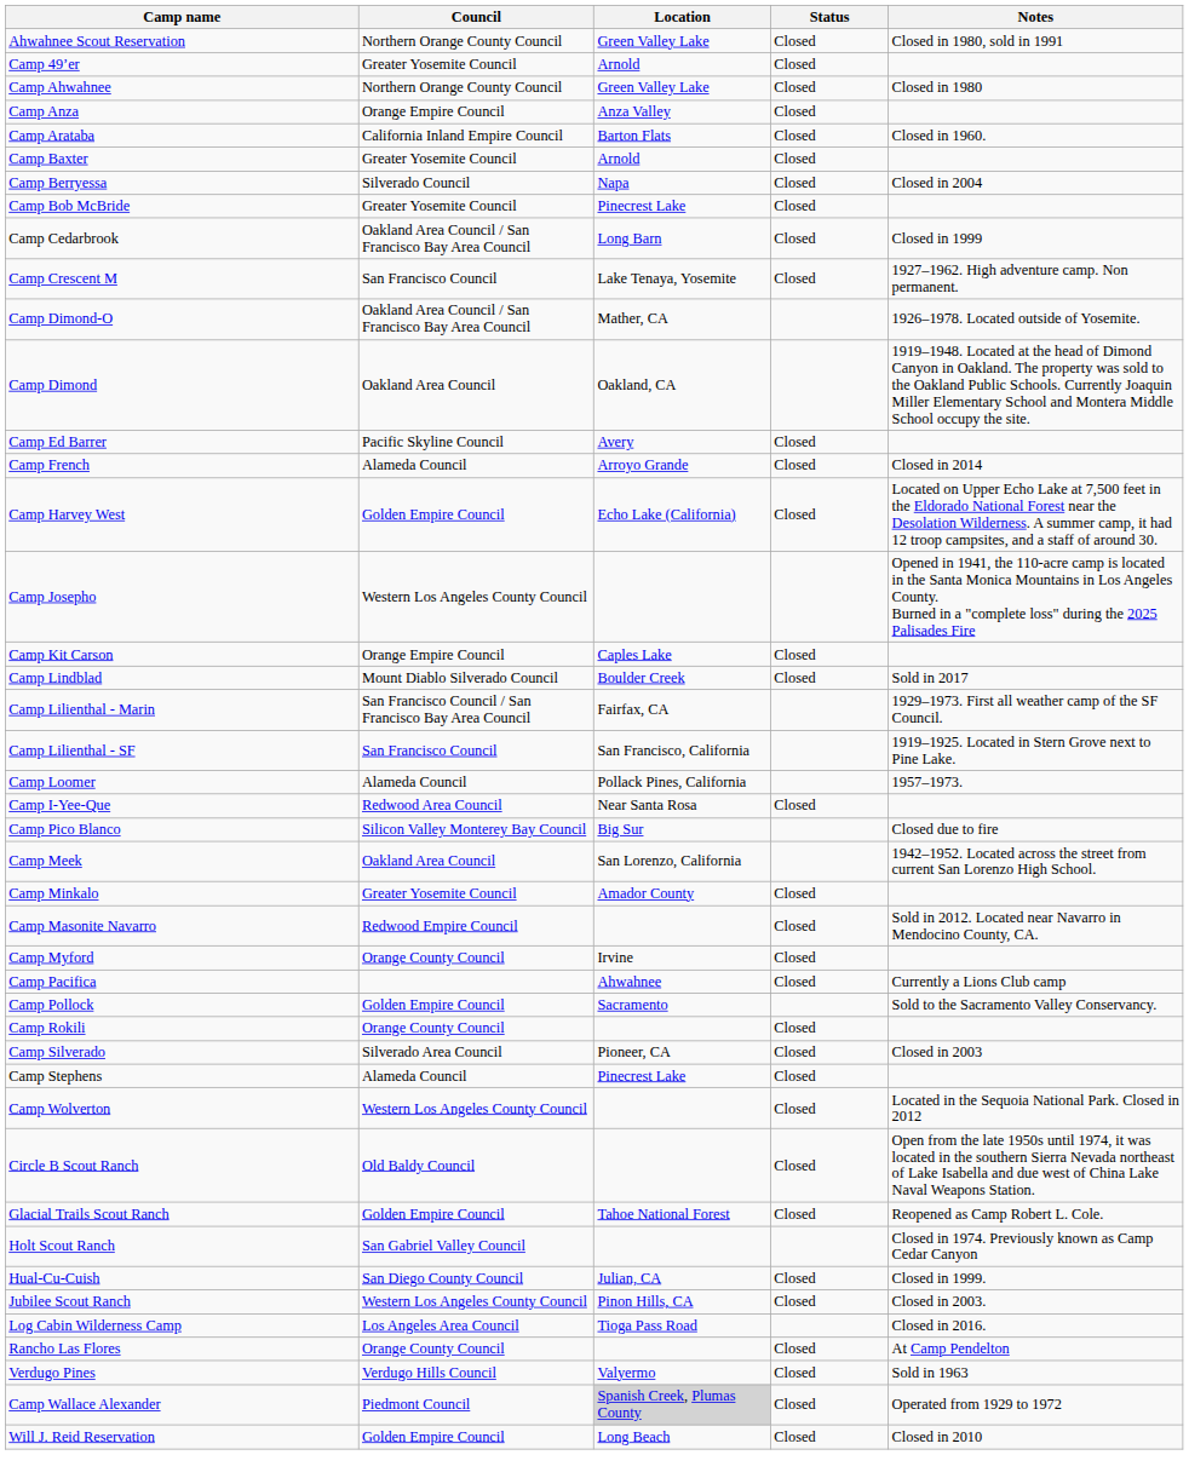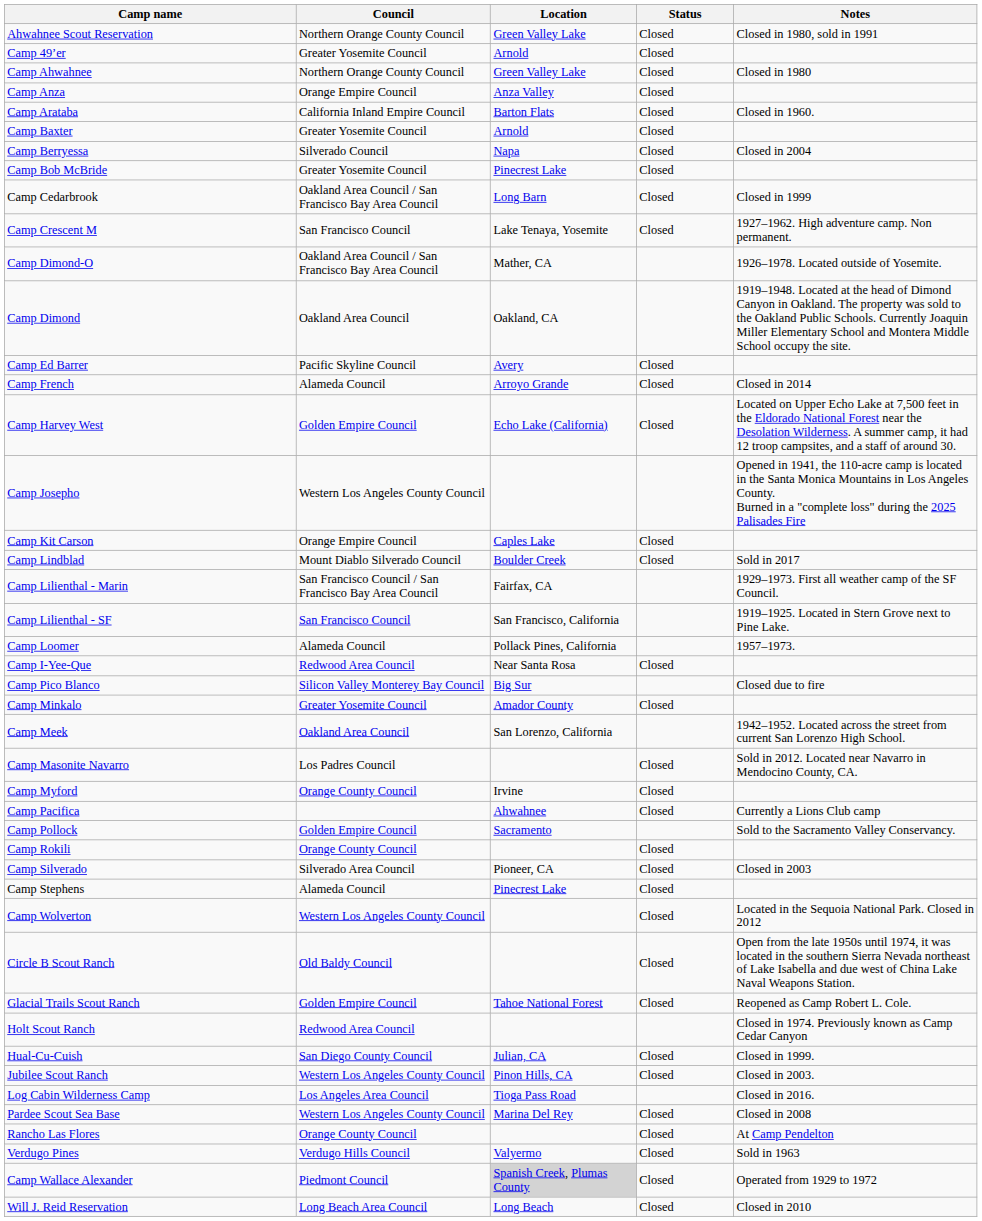 <table class="wikitable sortable" border="1" width="100%">
 <tr>
 <th scope="col" width="30%">Camp name</th>
 <th scope="col" width="20%">Council</th>
 <th scope="col" width="15%">Location</th>
 <th scope="col" width="10%">Status</th>
 <th scope="col" width="25%"  class="unsortable">Notes</th>
 </tr>
 <tr>
 <td><a href='#'>Ahwahnee Scout Reservation</a></td>
 <td>Northern Orange County Council</td>
 <td><a href='#'>Green Valley Lake</a></td>
 <td>Closed</td>
 <td>Closed in 1980, sold in 1991</td>
 </tr>
 <tr>
 <td><a href='#'>Camp 49’er</a></td>
 <td>Greater Yosemite Council</td>
 <td><a href='#'>Arnold</a></td>
 <td>Closed</td>
 <td></td>
 </tr>
 <tr>
 <td><a href='#'>Camp Ahwahnee</a></td>
 <td>Northern Orange County Council</td>
 <td><a href='#'>Green Valley Lake</a></td>
 <td>Closed</td>
 <td>Closed in 1980</td>
 </tr>
 <tr>
 <td><a href='#'>Camp Anza</a></td>
 <td>Orange Empire Council</td>
 <td><a href='#'>Anza Valley</a></td>
 <td>Closed</td>
 <td></td>
 </tr>
 <tr>
 <td><a href='#'>Camp Arataba</a></td>
 <td>California Inland Empire Council</td>
 <td><a href='#'>Barton Flats</a></td>
 <td>Closed</td>
 <td>Closed in 1960.</td>
 </tr>
 <tr>
 <td><a href='#'>Camp Baxter</a></td>
 <td>Greater Yosemite Council</td>
 <td><a href='#'>Arnold</a></td>
 <td>Closed</td>
 <td></td>
 </tr>
 <tr>
 <td><a href='#'>Camp Berryessa</a></td>
 <td>Silverado Council</td>
 <td><a href='#'>Napa</a></td>
 <td>Closed</td>
 <td>Closed in 2004</td>
 </tr>
 <tr>
 <td><a href='#'>Camp Bob McBride</a></td>
 <td>Greater Yosemite Council</td>
 <td><a href='#'>Pinecrest Lake</a></td>
 <td>Closed</td>
 <td></td>
 </tr>
 <tr>
 <td>Camp Cedarbrook</td>
 <td>Oakland Area Council / San Francisco Bay Area Council</td>
 <td><a href='#'>Long Barn</a></td>
 <td>Closed</td>
 <td>Closed in 1999</td>
 </tr>
 <tr>
 <td><a href='#'>Camp Crescent M</a></td>
 <td>San Francisco Council</td>
 <td>Lake Tenaya, Yosemite</td>
 <td>Closed</td>
 <td>1927–1962.  High adventure camp.  Non permanent.</td>
 </tr>
 <tr>
 <td><a href='#'>Camp Dimond-O</a></td>
 <td>Oakland Area Council / San Francisco Bay Area Council</td>
 <td>Mather, CA</td>
 <td></td>
 <td>1926–1978.  Located outside of Yosemite.</td>
 </tr>
 <tr>
 <td><a href='#'>Camp Dimond</a></td>
 <td>Oakland Area Council</td>
 <td>Oakland, CA</td>
 <td></td>
 <td>1919–1948. Located at the head of Dimond Canyon in Oakland.  The property was sold to the Oakland Public Schools.  Currently Joaquin Miller Elementary School and Montera Middle School occupy the site.</td>
 </tr>
 <tr>
 <td><a href='#'>Camp Ed Barrer</a></td>
 <td>Pacific Skyline Council</td>
 <td><a href='#'>Avery</a></td>
 <td>Closed</td>
 <td></td>
 </tr>
 <tr>
 <td><a href='#'>Camp French</a></td>
 <td>Alameda Council</td>
 <td><a href='#'>Arroyo Grande</a></td>
 <td>Closed</td>
 <td>Closed in 2014</td>
 </tr>
 <tr>
 <td><a href='#'>Camp Harvey West</a></td>
 <td><a href='#'>Golden Empire Council</a></td>
 <td><a href='#'>Echo Lake (California)</a></td>
 <td>Closed</td>
 <td>Located on Upper Echo Lake at 7,500 feet in the <a href='#'>Eldorado National Forest</a> near the <a href='#'>Desolation Wilderness</a>. A summer camp, it had 12 troop campsites, and a staff of around 30.</td>
 </tr>
 <tr>
 <td><a href='#'>Camp Josepho</a></td>
 <td>Western Los Angeles County Council</td>
 <td></td>
 <td></td>
 <td>Opened in 1941, the 110-acre camp is located in the Santa Monica Mountains in Los Angeles County.<br>Burned in a "complete loss" during the <a href='#'>2025 Palisades Fire</a></td>
 </tr>
 <tr>
 <td><a href='#'>Camp Kit Carson</a></td>
 <td>Orange Empire Council</td>
 <td><a href='#'>Caples Lake</a></td>
 <td>Closed</td>
 <td></td>
 </tr>
 <tr>
 <td><a href='#'>Camp Lindblad</a></td>
 <td>Mount Diablo Silverado Council</td>
 <td><a href='#'>Boulder Creek</a></td>
 <td>Closed</td>
 <td>Sold in 2017</td>
 </tr>
 <tr>
 <td><a href='#'>Camp Lilienthal - Marin</a></td>
 <td>San Francisco Council / San Francisco Bay Area Council</td>
 <td>Fairfax, CA</td>
 <td></td>
 <td>1929–1973. First all weather camp of the SF Council.</td>
 </tr>
 <tr>
 <td><a href='#'>Camp Lilienthal - SF</a></td>
 <td><a href='#'>San Francisco Council</a></td>
 <td>San Francisco, California</td>
 <td></td>
 <td>1919–1925. Located in Stern Grove next to Pine Lake.</td>
 </tr>
 <tr>
 <td><a href='#'>Camp Loomer</a></td>
 <td>Alameda Council</td>
 <td>Pollack Pines, California</td>
 <td></td>
 <td>1957–1973.</td>
 </tr>
 <tr>
 <td><a href='#'>Camp I-Yee-Que</a></td>
 <td><a href='#'>Redwood Area Council</a></td>
 <td>Near Santa Rosa</td>
 <td>Closed</td>
 <td></td>
 </tr>
 <tr>
 <td><a href='#'>Camp Pico Blanco</a></td>
 <td><a href='#'>Silicon Valley Monterey Bay Council</a></td>
 <td><a href='#'>Big Sur</a></td>
 <td></td>
 <td>Closed due to fire</td>
 </tr>
 <tr>
+<td><a href='#'>Camp Minkalo</a></td>
+<td><a href='#'>Greater Yosemite Council</a></td>
+<td><a href='#'>Amador County</a></td>
+<td>Closed</td>
+<td></td>
+</tr>
+<tr>
 <td><a href='#'>Camp Meek</a></td>
 <td><a href='#'>Oakland Area Council</a></td>
 <td>San Lorenzo, California</td>
 <td></td>
 <td>1942–1952. Located across the street from current San Lorenzo High School.</td>
 </tr>
 <tr>
-<td><a href='#'>Camp Minkalo</a></td>
-<td><a href='#'>Greater Yosemite Council</a></td>
-<td><a href='#'>Amador County</a></td>
-<td>Closed</td>
-<td></td>
-</tr>
-<tr>
 <td><a href='#'>Camp Masonite Navarro</a></td>
-<td><a href='#'>Redwood Empire Council</a></td>
+<td>Los Padres Council</td>
 <td></td>
 <td>Closed</td>
 <td>Sold in 2012. Located near Navarro in Mendocino County, CA.</td>
 </tr>
 <tr>
 <td><a href='#'>Camp Myford</a></td>
 <td><a href='#'>Orange County Council</a></td>
 <td>Irvine</td>
 <td>Closed</td>
 <td></td>
 </tr>
 <tr>
 <td><a href='#'>Camp Pacifica</a></td>
 <td></td>
 <td><a href='#'>Ahwahnee</a></td>
 <td>Closed</td>
 <td>Currently a Lions Club camp</td>
 </tr>
 <tr>
 <td><a href='#'>Camp Pollock</a></td>
 <td><a href='#'>Golden Empire Council</a></td>
 <td><a href='#'>Sacramento</a></td>
 <td></td>
 <td>Sold to the Sacramento Valley Conservancy.</td>
 </tr>
 <tr>
 <td><a href='#'>Camp Rokili</a></td>
 <td><a href='#'>Orange County Council</a></td>
 <td></td>
 <td>Closed</td>
 <td></td>
 </tr>
 <tr>
 <td><a href='#'>Camp Silverado</a></td>
 <td>Silverado Area Council</td>
 <td>Pioneer, CA</td>
 <td>Closed</td>
 <td>Closed in 2003</td>
 </tr>
 <tr>
 <td>Camp Stephens</td>
 <td>Alameda Council</td>
 <td><a href='#'>Pinecrest Lake</a></td>
 <td>Closed</td>
 <td></td>
 </tr>
 <tr>
 <td><a href='#'>Camp Wolverton</a></td>
 <td><a href='#'>Western Los Angeles County Council</a></td>
 <td></td>
 <td>Closed</td>
 <td>Located in the Sequoia National Park. Closed in 2012</td>
 </tr>
 <tr>
 <td><a href='#'>Circle B Scout Ranch</a></td>
 <td><a href='#'>Old Baldy Council</a></td>
 <td></td>
 <td>Closed</td>
 <td>Open from the late 1950s until 1974, it was located in the southern Sierra Nevada northeast of Lake Isabella and due west of China Lake Naval Weapons Station.</td>
 </tr>
 <tr>
 <td><a href='#'>Glacial Trails Scout Ranch</a></td>
 <td><a href='#'>Golden Empire Council</a></td>
 <td><a href='#'>Tahoe National Forest</a></td>
 <td>Closed</td>
 <td>Reopened as Camp Robert L. Cole.</td>
 </tr>
 <tr>
 <td><a href='#'>Holt Scout Ranch</a></td>
-<td><a href='#'>San Gabriel Valley Council</a></td>
+<td><a href='#'>Redwood Area Council</a></td>
 <td></td>
 <td></td>
 <td>Closed in 1974. Previously known as Camp Cedar Canyon</td>
 </tr>
 <tr>
 <td><a href='#'>Hual-Cu-Cuish</a></td>
 <td><a href='#'>San Diego County Council</a></td>
 <td><a href='#'>Julian, CA</a></td>
 <td>Closed</td>
 <td>Closed in 1999.</td>
 </tr>
 <tr>
 <td><a href='#'>Jubilee Scout Ranch</a></td>
 <td><a href='#'>Western Los Angeles County Council</a></td>
 <td> <a href='#'>Pinon Hills, CA</a></td>
 <td>Closed</td>
 <td>Closed in 2003.</td>
 </tr>
 <tr>
 <td><a href='#'>Log Cabin Wilderness Camp</a></td>
 <td><a href='#'>Los Angeles Area Council</a></td>
 <td><a href='#'>Tioga Pass Road</a></td>
 <td> </td>
 <td>Closed in 2016.</td>
 </tr>
 <tr>
+<td><a href='#'>Pardee Scout Sea Base</a></td>
+<td><a href='#'>Western Los Angeles County Council</a></td>
+<td><a href='#'>Marina Del Rey</a></td>
+<td>Closed</td>
+<td>Closed in 2008</td>
+</tr>
+<tr>
 <td><a href='#'>Rancho Las Flores</a></td>
 <td><a href='#'>Orange County Council</a></td>
 <td></td>
 <td>Closed</td>
 <td>At <a href='#'>Camp Pendelton</a></td>
 </tr>
 <tr>
 <td><a href='#'>Verdugo Pines</a></td>
 <td><a href='#'>Verdugo Hills Council</a></td>
 <td><a href='#'>Valyermo</a></td>
 <td>Closed</td>
 <td>Sold in 1963</td>
 </tr>
 <tr>
 <td><a href='#'>Camp Wallace Alexander</a></td>
 <td><a href='#'>Piedmont Council</a></td>
 <td style="background: lightgrey;"><a href='#'>Spanish Creek</a>, <a href='#'>Plumas County</a></td>
 <td>Closed</td>
 <td>Operated from 1929 to 1972</td>
 </tr>
 <tr>
 <td><a href='#'>Will J. Reid Reservation</a></td>
-<td><a href='#'>Golden Empire Council</a></td>
+<td><a href='#'>Long Beach Area Council</a></td>
 <td><a href='#'>Long Beach</a></td>
 <td>Closed</td>
 <td>Closed in 2010</td>
 </tr>
 </table>
